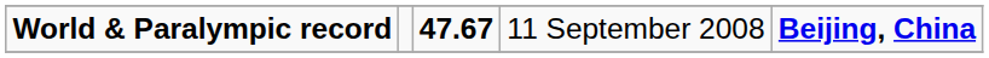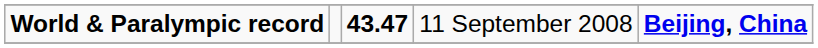 <table class="wikitable">
 <tr>
 </tr>
 <tr>
 <td><strong>World & Paralympic record</strong></td>
 <td></td>
-<td><strong>47.67</strong></td>
+<td><strong>43.47</strong></td>
 <td>11 September 2008</td>
 <td><strong><a href='#'>Beijing</a>, <a href='#'>China</a></strong></td>
 </tr>
 <tr>
 </tr>
 </table>
